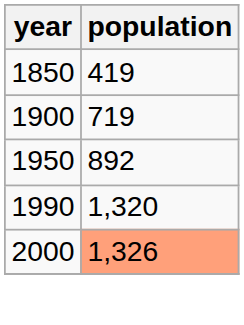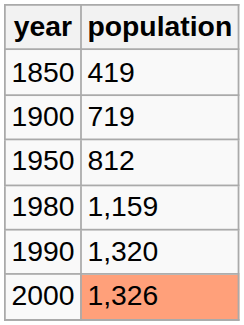 <table class="wikitable">
 <tr>
 <th>year</th>
 <th>population</th>
 </tr>
 <tr>
 <td>1850</td>
 <td>419</td>
 </tr>
 <tr>
 <td>1900</td>
 <td>719</td>
 </tr>
 <tr>
 <td>1950</td>
-<td>892</td>
+<td>812</td>
+</tr>
+<tr>
+<td>1980</td>
+<td>1,159</td>
 </tr>
 <tr>
 <td>1990</td>
 <td>1,320</td>
 </tr>
 <tr>
 <td>2000</td>
 <td style="background: lightsalmon;">1,326</td>
 </tr>
 <tr>
 </tr>
 </table>
